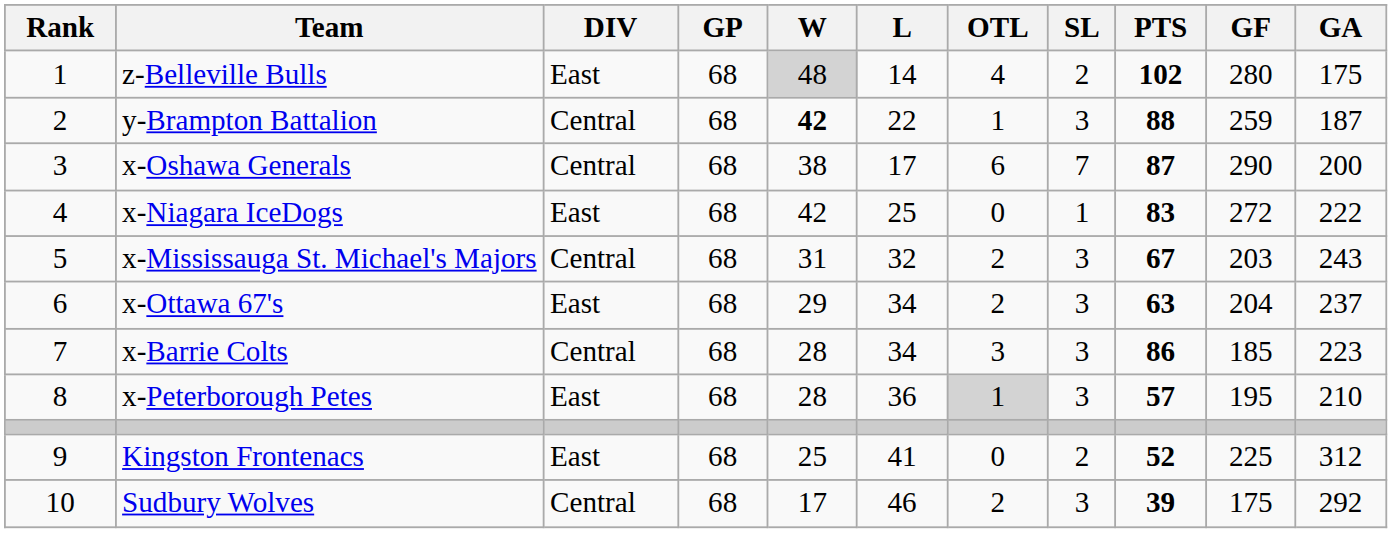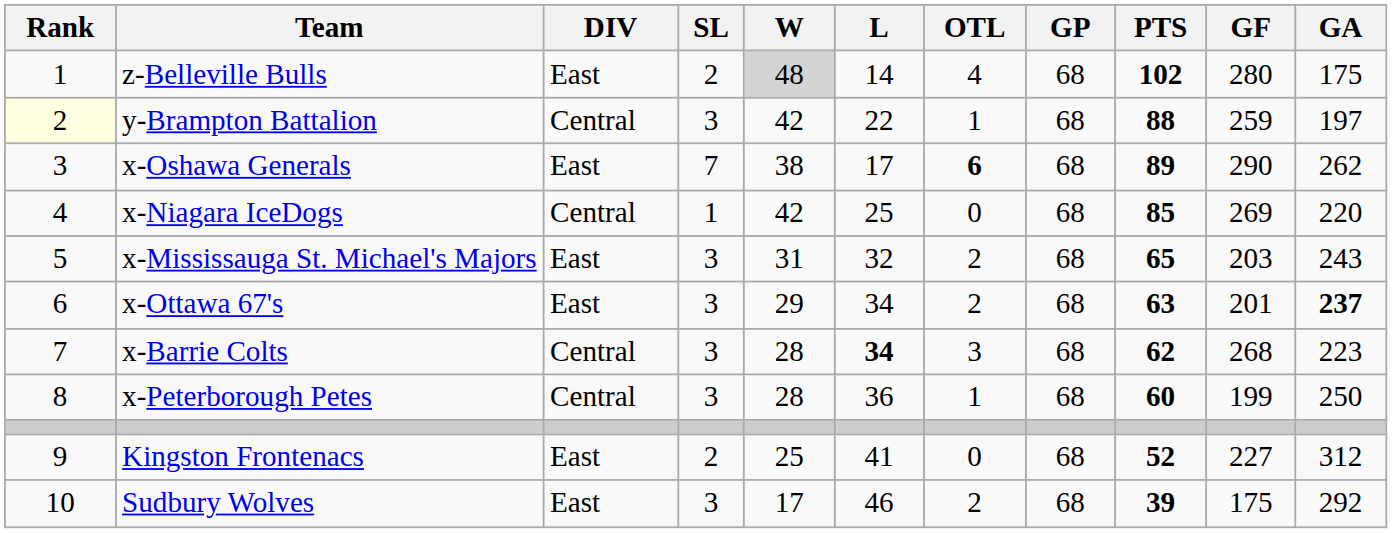 <table class="wikitable sortable" style="text-align:center">
 <tr>
 <th>Rank</th>
 <th width="31%">Team</th>
 <th>DIV</th>
-<th width="6.5%">GP</th>
+<th>SL</th>
 <th width="6.5%">W</th>
 <th width="6.5%">L</th>
 <th>OTL</th>
-<th>SL</th>
+<th width="6.5%">GP</th>
 <th>PTS</th>
 <th width="6.5%">GF</th>
 <th width="6.5%">GA</th>
 </tr>
 <tr>
 <td>1</td>
 <td align=left>z-<a href='#'>Belleville Bulls</a></td>
 <td align=left>East</td>
-<td>68</td>
+<td>2</td>
 <td style="background: lightgrey;">48</td>
 <td>14</td>
 <td>4</td>
-<td>2</td>
+<td>68</td>
 <td><strong>102</strong></td>
 <td>280</td>
 <td>175</td>
 </tr>
 <tr>
-<td>2</td>
+<td style="background: lightyellow;">2</td>
 <td align=left>y-<a href='#'>Brampton Battalion</a></td>
 <td align=left>Central</td>
-<td>68</td>
-<td><strong>42</strong></td>
+<td>3</td>
+<td>42</td>
 <td>22</td>
 <td>1</td>
-<td>3</td>
+<td>68</td>
 <td><strong>88</strong></td>
 <td>259</td>
-<td>187</td>
+<td>197</td>
 </tr>
 <tr>
 <td>3</td>
 <td align=left>x-<a href='#'>Oshawa Generals</a></td>
-<td align=left>Central</td>
-<td>68</td>
+<td align=left>East</td>
+<td>7</td>
 <td>38</td>
 <td>17</td>
-<td>6</td>
-<td>7</td>
-<td><strong>87</strong></td>
+<td><strong>6</strong></td>
+<td>68</td>
+<td><strong>89</strong></td>
 <td>290</td>
-<td>200</td>
+<td>262</td>
 </tr>
 <tr>
 <td>4</td>
 <td align=left>x-<a href='#'>Niagara IceDogs</a></td>
-<td align=left>East</td>
-<td>68</td>
+<td align=left>Central</td>
+<td>1</td>
 <td>42</td>
 <td>25</td>
 <td>0</td>
-<td>1</td>
-<td><strong>83</strong></td>
-<td>272</td>
-<td>222</td>
+<td>68</td>
+<td><strong>85</strong></td>
+<td>269</td>
+<td>220</td>
 </tr>
 <tr>
 <td>5</td>
 <td align=left>x-<a href='#'>Mississauga St. Michael's Majors</a></td>
-<td align=left>Central</td>
-<td>68</td>
+<td align=left>East</td>
+<td>3</td>
 <td>31</td>
 <td>32</td>
 <td>2</td>
-<td>3</td>
-<td><strong>67</strong></td>
+<td>68</td>
+<td><strong>65</strong></td>
 <td>203</td>
 <td>243</td>
 </tr>
 <tr>
 <td>6</td>
 <td align=left>x-<a href='#'>Ottawa 67's</a></td>
 <td align=left>East</td>
-<td>68</td>
+<td>3</td>
 <td>29</td>
 <td>34</td>
 <td>2</td>
-<td>3</td>
+<td>68</td>
 <td><strong>63</strong></td>
-<td>204</td>
-<td>237</td>
+<td>201</td>
+<td><strong>237</strong></td>
 </tr>
 <tr>
 <td>7</td>
 <td align=left>x-<a href='#'>Barrie Colts</a></td>
 <td align=left>Central</td>
+<td>3</td>
+<td>28</td>
+<td><strong>34</strong></td>
+<td>3</td>
 <td>68</td>
-<td>28</td>
-<td>34</td>
-<td>3</td>
-<td>3</td>
-<td><strong>86</strong></td>
-<td>185</td>
+<td><strong>62</strong></td>
+<td>268</td>
 <td>223</td>
 </tr>
 <tr>
 <td>8</td>
 <td align=left>x-<a href='#'>Peterborough Petes</a></td>
-<td align=left>East</td>
-<td>68</td>
+<td align=left>Central</td>
+<td>3</td>
 <td>28</td>
 <td>36</td>
-<td style="background: lightgrey;">1</td>
-<td>3</td>
-<td><strong>57</strong></td>
-<td>195</td>
-<td>210</td>
+<td>1</td>
+<td>68</td>
+<td><strong>60</strong></td>
+<td>199</td>
+<td>250</td>
 </tr>
 <tr style="background-color:#cccccc;">
 <td></td>
 <td></td>
 <td></td>
 <td></td>
 <td></td>
 <td></td>
 <td></td>
 <td></td>
 <td></td>
 <td></td>
 <td></td>
 </tr>
 <tr>
 <td>9</td>
 <td align=left><a href='#'>Kingston Frontenacs</a></td>
 <td align=left>East</td>
-<td>68</td>
+<td>2</td>
 <td>25</td>
 <td>41</td>
 <td>0</td>
-<td>2</td>
+<td>68</td>
 <td><strong>52</strong></td>
-<td>225</td>
+<td>227</td>
 <td>312</td>
 </tr>
 <tr>
 <td>10</td>
 <td align=left><a href='#'>Sudbury Wolves</a></td>
-<td align=left>Central</td>
-<td>68</td>
+<td align=left>East</td>
+<td>3</td>
 <td>17</td>
 <td>46</td>
 <td>2</td>
-<td>3</td>
+<td>68</td>
 <td><strong>39</strong></td>
 <td>175</td>
 <td>292</td>
 </tr>
 </table>
